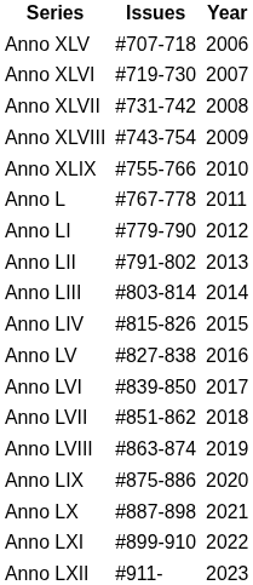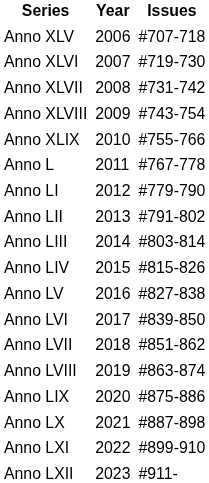 <table cellpadding=3>
 <tr>
 <th>Series</th>
+<th>Year</th>
 <th>Issues</th>
-<th>Year</th>
 </tr>
 <tr>
 <td>Anno XLV</td>
+<td>2006</td>
 <td>#707-718</td>
-<td>2006</td>
 </tr>
 <tr>
 <td>Anno XLVI</td>
+<td>2007</td>
 <td>#719-730</td>
-<td>2007</td>
 </tr>
 <tr>
 <td>Anno XLVII</td>
+<td>2008</td>
 <td>#731-742</td>
-<td>2008</td>
 </tr>
 <tr>
 <td>Anno XLVIII</td>
+<td>2009</td>
 <td>#743-754</td>
-<td>2009</td>
 </tr>
 <tr>
 <td>Anno XLIX</td>
+<td>2010</td>
 <td>#755-766</td>
-<td>2010</td>
 </tr>
 <tr>
 <td>Anno L</td>
+<td>2011</td>
 <td>#767-778</td>
-<td>2011</td>
 </tr>
 <tr>
 <td>Anno LI</td>
+<td>2012</td>
 <td>#779-790</td>
-<td>2012</td>
 </tr>
 <tr>
 <td>Anno LII</td>
+<td>2013</td>
 <td>#791-802</td>
-<td>2013</td>
 </tr>
 <tr>
 <td>Anno LIII</td>
+<td>2014</td>
 <td>#803-814</td>
-<td>2014</td>
 </tr>
 <tr>
 <td>Anno LIV</td>
+<td>2015</td>
 <td>#815-826</td>
-<td>2015</td>
 </tr>
 <tr>
 <td>Anno LV</td>
+<td>2016</td>
 <td>#827-838</td>
-<td>2016</td>
 </tr>
 <tr>
 <td>Anno LVI</td>
+<td>2017</td>
 <td>#839-850</td>
-<td>2017</td>
 </tr>
 <tr>
 <td>Anno LVII</td>
+<td>2018</td>
 <td>#851-862</td>
-<td>2018</td>
 </tr>
 <tr>
 <td>Anno LVIII</td>
+<td>2019</td>
 <td>#863-874</td>
-<td>2019</td>
 </tr>
 <tr>
 <td>Anno LIX</td>
+<td>2020</td>
 <td>#875-886</td>
-<td>2020</td>
 </tr>
 <tr>
 <td>Anno LX</td>
+<td>2021</td>
 <td>#887-898</td>
-<td>2021</td>
 </tr>
 <tr>
 <td>Anno LXI</td>
+<td>2022</td>
 <td>#899-910</td>
-<td>2022</td>
 </tr>
 <tr>
 <td>Anno LXII</td>
+<td>2023</td>
 <td>#911-</td>
-<td>2023</td>
 </tr>
 </table>
